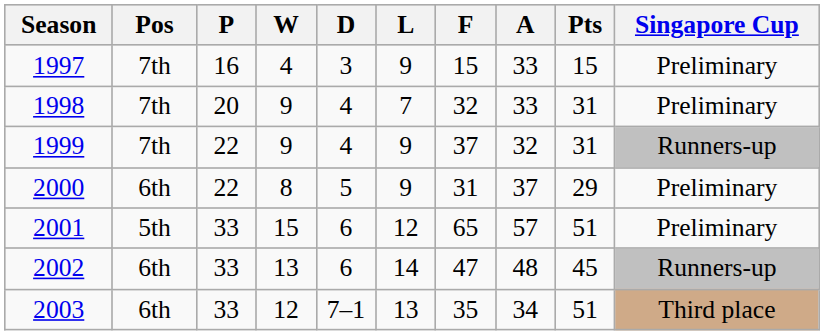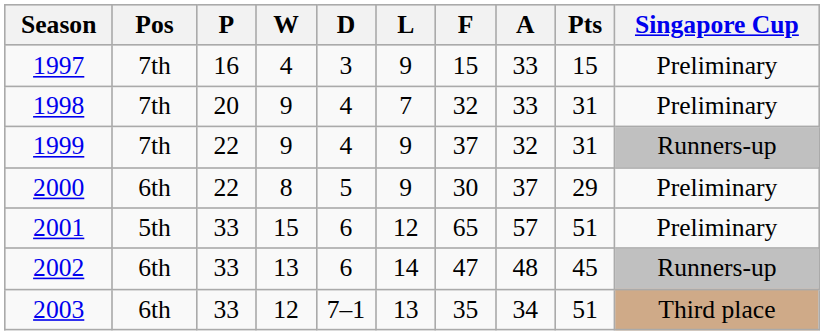 <table class="wikitable" style="text-align: center">
 <tr>
 <th width="60" scope="col">Season</th>
 <th width="45" scope="col">Pos</th>
 <th width="30" scope="col">P</th>
 <th width="30" scope="col">W</th>
 <th width="30" scope="col">D</th>
 <th width="30" scope="col">L</th>
 <th width="30" scope="col">F</th>
 <th width="30" scope="col">A</th>
 <th width="30" scope="col">Pts</th>
 <th width="120" scope="col"><a href='#'>Singapore Cup</a></th>
 </tr>
 <tr>
 <td><a href='#'>1997</a></td>
 <td>7th</td>
 <td>16</td>
 <td>4</td>
 <td>3</td>
 <td>9</td>
 <td>15</td>
 <td>33</td>
 <td>15</td>
 <td>Preliminary</td>
 </tr>
 <tr>
 <td><a href='#'>1998</a></td>
 <td>7th</td>
 <td>20</td>
 <td>9</td>
 <td>4</td>
 <td>7</td>
 <td>32</td>
 <td>33</td>
 <td>31</td>
 <td>Preliminary</td>
 </tr>
 <tr>
 <td><a href='#'>1999</a></td>
 <td>7th</td>
 <td>22</td>
 <td>9</td>
 <td>4</td>
 <td>9</td>
 <td>37</td>
 <td>32</td>
 <td>31</td>
 <td bgcolor=silver>Runners-up</td>
 </tr>
 <tr>
 <td><a href='#'>2000</a></td>
 <td>6th</td>
 <td>22</td>
 <td>8</td>
 <td>5</td>
 <td>9</td>
-<td>31</td>
+<td>30</td>
 <td>37</td>
 <td>29</td>
 <td>Preliminary</td>
 </tr>
 <tr>
 <td><a href='#'>2001</a></td>
 <td>5th</td>
 <td>33</td>
 <td>15</td>
 <td>6</td>
 <td>12</td>
 <td>65</td>
 <td>57</td>
 <td>51</td>
 <td>Preliminary</td>
 </tr>
 <tr>
 <td><a href='#'>2002</a></td>
 <td>6th</td>
 <td>33</td>
 <td>13</td>
 <td>6</td>
 <td>14</td>
 <td>47</td>
 <td>48</td>
 <td>45</td>
 <td bgcolor=silver>Runners-up</td>
 </tr>
 <tr>
 <td><a href='#'>2003</a></td>
 <td>6th</td>
 <td>33</td>
 <td>12</td>
 <td>7–1</td>
 <td>13</td>
 <td>35</td>
 <td>34</td>
 <td>51</td>
 <td style="background:#cfaa88;">Third place</td>
 </tr>
 </table>
